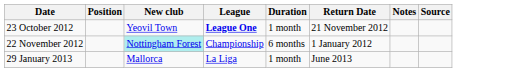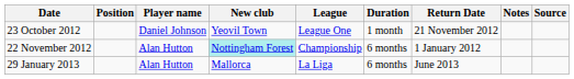 <table class="wikitable">
 <tr>
 <th>Date</th>
 <th>Position</th>
+<th>Player name</th>
 <th>New club</th>
 <th>League</th>
 <th>Duration</th>
 <th>Return Date</th>
 <th>Notes</th>
 <th>Source</th>
 </tr>
 <tr>
 <td>23 October 2012</td>
 <td></td>
+<td> <a href='#'>Daniel Johnson</a></td>
 <td> <a href='#'>Yeovil Town</a></td>
-<td><strong> <a href='#'>League One</a></strong></td>
+<td> <a href='#'>League One</a></td>
 <td>1 month</td>
 <td>21 November 2012</td>
 <td></td>
 <td></td>
 </tr>
 <tr>
 <td>22 November 2012</td>
 <td></td>
+<td> <a href='#'>Alan Hutton</a></td>
 <td style="background: paleturquoise;"> <a href='#'>Nottingham Forest</a></td>
 <td> <a href='#'>Championship</a></td>
 <td>6 months</td>
 <td>1 January 2012</td>
 <td></td>
 <td></td>
 </tr>
 <tr>
 <td>29 January 2013</td>
 <td></td>
+<td> <a href='#'>Alan Hutton</a></td>
 <td> <a href='#'>Mallorca</a></td>
 <td> <a href='#'>La Liga</a></td>
-<td>1 month</td>
+<td>6 months</td>
 <td>June 2013</td>
 <td></td>
 <td></td>
 </tr>
 </table>
